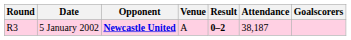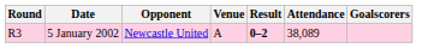 <table class="wikitable">
 <tr>
 <th>Round</th>
 <th>Date</th>
 <th>Opponent</th>
 <th>Venue</th>
 <th>Result</th>
 <th>Attendance</th>
 <th>Goalscorers</th>
 </tr>
 <tr style="background-color: #ffd0e3;">
 <td>R3</td>
 <td>5 January 2002</td>
-<td><strong><a href='#'>Newcastle United</a></strong></td>
+<td><a href='#'>Newcastle United</a></td>
 <td>A</td>
 <td><strong>0–2</strong></td>
-<td>38,187</td>
+<td>38,089</td>
 <td></td>
 </tr>
 </table>
